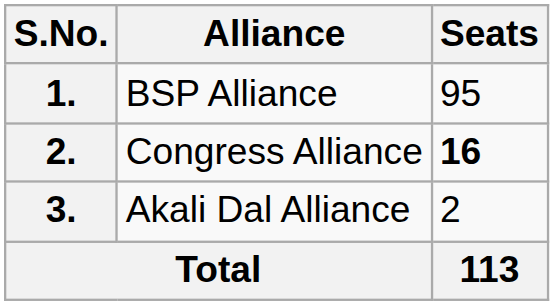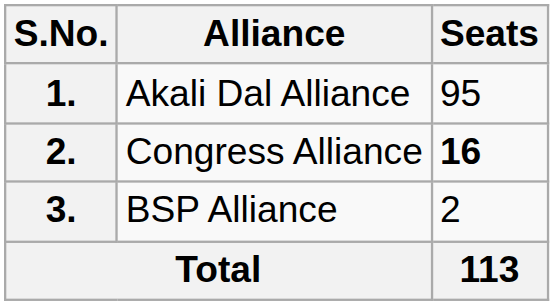 <table class="wikitable sortable">
 <tr>
 <th>S.No.</th>
 <th>Alliance</th>
 <th>Seats</th>
 </tr>
 <tr>
 <th>1.</th>
-<td>BSP Alliance</td>
+<td>Akali Dal Alliance</td>
 <td>95</td>
 </tr>
 <tr>
 <th>2.</th>
 <td>Congress Alliance</td>
 <td><strong>16</strong></td>
 </tr>
 <tr>
 <th>3.</th>
-<td>Akali Dal Alliance</td>
+<td>BSP Alliance</td>
 <td>2</td>
 </tr>
 <tr>
 <th colspan="2">Total</th>
 <th>113</th>
 </tr>
 </table>
